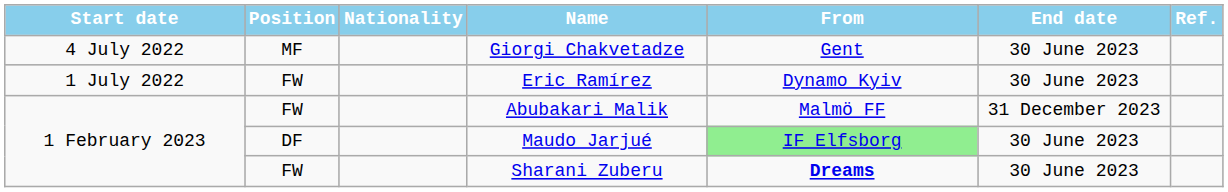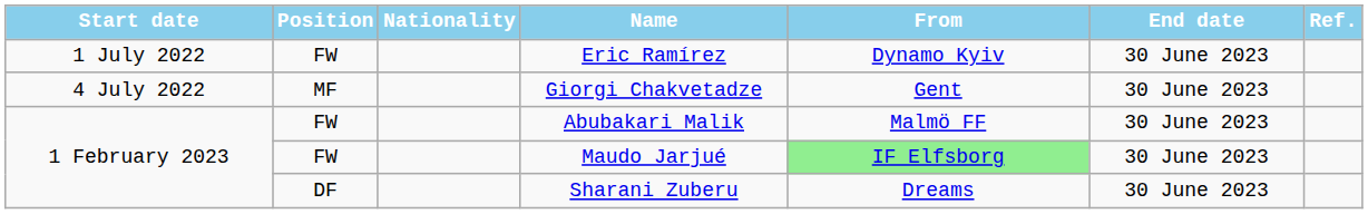 <table class="wikitable"  style="text-align:center; font-size:90%; ">
 <tr>
 <th style="background:#87CEEB; color:#FFFFFF; width:150px;">Start date</th>
 <th style="background:#87CEEB; color:#FFFFFF; width:50px;">Position</th>
 <th style="background:#87CEEB; color:#FFFFFF; width:50px;">Nationality</th>
 <th style="background:#87CEEB; color:#FFFFFF; width:150px;">Name</th>
 <th style="background:#87CEEB; color:#FFFFFF; width:170px;">From</th>
 <th style="background:#87CEEB; color:#FFFFFF; width:120px;">End date</th>
 <th style="background:#87CEEB; color:#FFFFFF; width:25px;">Ref.</th>
 </tr>
 <tr>
+<td>1 July 2022</td>
+<td>FW</td>
+<td></td>
+<td><a href='#'>Eric Ramírez</a></td>
+<td> <a href='#'>Dynamo Kyiv</a></td>
+<td>30 June 2023</td>
+<td></td>
+</tr>
+<tr>
 <td>4 July 2022</td>
 <td>MF</td>
 <td></td>
 <td><a href='#'>Giorgi Chakvetadze</a></td>
 <td> <a href='#'>Gent</a></td>
 <td>30 June 2023</td>
 <td></td>
 </tr>
 <tr>
-<td>1 July 2022</td>
-<td>FW</td>
-<td></td>
-<td><a href='#'>Eric Ramírez</a></td>
-<td> <a href='#'>Dynamo Kyiv</a></td>
-<td>30 June 2023</td>
-<td></td>
-</tr>
-<tr>
 <td rowspan="3">1 February 2023</td>
 <td>FW</td>
 <td></td>
 <td><a href='#'>Abubakari Malik</a></td>
 <td> <a href='#'>Malmö FF</a></td>
-<td>31 December 2023</td>
+<td>30 June 2023</td>
 <td></td>
 </tr>
 <tr>
-<td>DF</td>
+<td>FW</td>
 <td></td>
 <td><a href='#'>Maudo Jarjué</a></td>
 <td style="background: lightgreen;"> <a href='#'>IF Elfsborg</a></td>
 <td>30 June 2023</td>
 <td></td>
 </tr>
 <tr>
-<td>FW</td>
+<td>DF</td>
 <td></td>
 <td><a href='#'>Sharani Zuberu</a></td>
-<td><strong> <a href='#'>Dreams</a></strong></td>
+<td> <a href='#'>Dreams</a></td>
 <td>30 June 2023</td>
 <td></td>
 </tr>
 </table>
